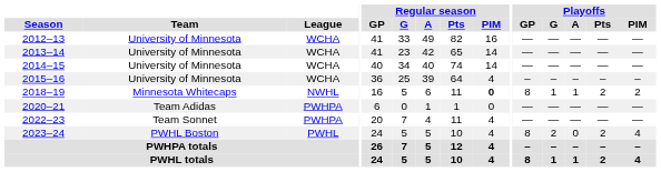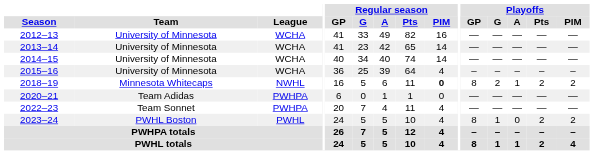 <table border="0" cellpadding="1" cellspacing="0" style="text-align:center; width:60em">
 <tr bgcolor="#e0e0e0">
 <th colspan="3" bgcolor="#ffffff"></th>
 <th rowspan="99" bgcolor="#ffffff"></th>
 <th colspan="5"><a href='#'>Regular season</a></th>
 <th rowspan="99" bgcolor="#ffffff"></th>
 <th colspan="5"><a href='#'>Playoffs</a></th>
 </tr>
 <tr bgcolor="#e0e0e0">
 <th><a href='#'>Season</a></th>
 <th>Team</th>
 <th>League</th>
 <th>GP</th>
 <th><a href='#'>G</a></th>
 <th><a href='#'>A</a></th>
 <th><a href='#'>Pts</a></th>
 <th><a href='#'>PIM</a></th>
 <th>GP</th>
 <th>G</th>
 <th>A</th>
 <th>Pts</th>
 <th>PIM</th>
 </tr>
 <tr>
 <td><a href='#'>2012–13</a></td>
 <td><a href='#'>University of Minnesota</a></td>
 <td><a href='#'>WCHA</a></td>
 <td>41</td>
 <td>33</td>
 <td>49</td>
 <td>82</td>
 <td>16</td>
 <td>—</td>
 <td>—</td>
 <td>—</td>
 <td>—</td>
 <td>—</td>
 </tr>
 <tr bgcolor="f0f0f0">
 <td><a href='#'>2013–14</a></td>
 <td>University of Minnesota</td>
 <td>WCHA</td>
 <td>41</td>
 <td>23</td>
 <td>42</td>
 <td>65</td>
 <td>14</td>
 <td>—</td>
 <td>—</td>
 <td>—</td>
 <td>—</td>
 <td>—</td>
 </tr>
 <tr>
 <td><a href='#'>2014–15</a></td>
 <td>University of Minnesota</td>
 <td>WCHA</td>
 <td>40</td>
 <td>34</td>
 <td>40</td>
 <td>74</td>
 <td>14</td>
 <td>—</td>
 <td>—</td>
 <td>—</td>
 <td>—</td>
 <td>—</td>
 </tr>
 <tr bgcolor="f0f0f0">
 <td><a href='#'>2015–16</a></td>
 <td>University of Minnesota</td>
 <td>WCHA</td>
 <td>36</td>
 <td>25</td>
 <td>39</td>
 <td>64</td>
 <td>4</td>
 <td>–</td>
 <td>–</td>
 <td>–</td>
 <td>–</td>
 <td>–</td>
 </tr>
 <tr>
 <td><a href='#'>2018–19</a></td>
 <td><a href='#'>Minnesota Whitecaps</a></td>
 <td><a href='#'>NWHL</a></td>
 <td>16</td>
 <td>5</td>
 <td>6</td>
 <td>11</td>
 <td><strong>0</strong></td>
 <td>8</td>
-<td>1</td>
+<td>2</td>
 <td>1</td>
 <td>2</td>
 <td>2</td>
 </tr>
 <tr bgcolor="f0f0f0">
 <td><a href='#'>2020–21</a></td>
 <td>Team Adidas</td>
 <td><a href='#'>PWHPA</a></td>
 <td>6</td>
 <td>0</td>
 <td>1</td>
 <td>1</td>
 <td>0</td>
 <td>—</td>
 <td>—</td>
 <td>—</td>
 <td>—</td>
 <td>—</td>
 </tr>
 <tr>
 <td><a href='#'>2022–23</a></td>
 <td>Team Sonnet</td>
 <td><a href='#'>PWHPA</a></td>
 <td>20</td>
 <td>7</td>
 <td>4</td>
 <td>11</td>
 <td>4</td>
 <td>—</td>
 <td>—</td>
 <td>—</td>
 <td>—</td>
 <td>—</td>
 </tr>
 <tr bgcolor="#f0f0f0">
 <td><a href='#'>2023–24</a></td>
 <td><a href='#'>PWHL Boston</a></td>
 <td><a href='#'>PWHL</a></td>
 <td>24</td>
 <td>5</td>
 <td>5</td>
 <td>10</td>
 <td>4</td>
 <td>8</td>
-<td>2</td>
+<td>1</td>
 <td>0</td>
 <td>2</td>
-<td>4</td>
+<td>2</td>
 </tr>
 <tr bgcolor="#e0e0e0">
 <th colspan="3">PWHPA totals</th>
 <th>26</th>
 <th>7</th>
 <th>5</th>
 <th>12</th>
 <th>4</th>
 <th>–</th>
 <th>–</th>
 <th>–</th>
 <th>–</th>
 <th>–</th>
 </tr>
 <tr bgcolor="#e0e0e0">
 <th colspan="3">PWHL totals</th>
 <th>24</th>
 <th>5</th>
 <th>5</th>
 <th>10</th>
 <th>4</th>
 <th>8</th>
 <th>1</th>
 <th>1</th>
 <th>2</th>
 <th>4</th>
 </tr>
 </table>
